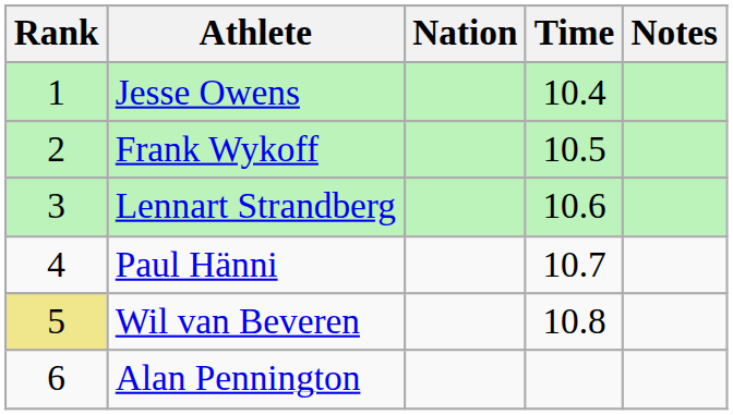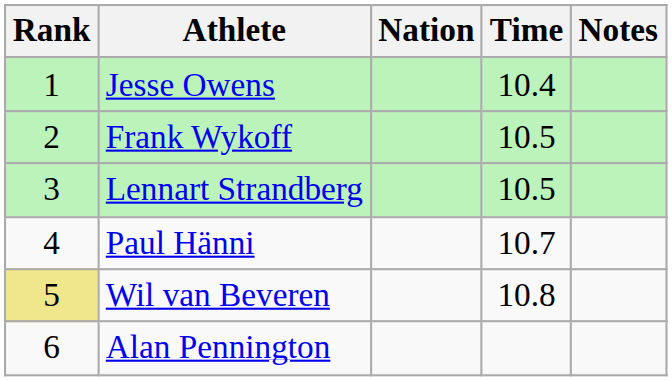 <table class="wikitable sortable" style="text-align:center">
 <tr>
 <th>Rank</th>
 <th>Athlete</th>
 <th>Nation</th>
 <th>Time</th>
 <th>Notes</th>
 </tr>
 <tr bgcolor=bbf3bb>
 <td>1</td>
 <td align=left><a href='#'>Jesse Owens</a></td>
 <td align=left></td>
 <td>10.4</td>
 <td></td>
 </tr>
 <tr bgcolor=bbf3bb>
 <td>2</td>
 <td align=left><a href='#'>Frank Wykoff</a></td>
 <td align=left></td>
 <td>10.5</td>
 <td></td>
 </tr>
 <tr bgcolor=bbf3bb>
 <td>3</td>
 <td align=left><a href='#'>Lennart Strandberg</a></td>
 <td align=left></td>
-<td>10.6</td>
+<td>10.5</td>
 <td></td>
 </tr>
 <tr>
 <td>4</td>
 <td align=left><a href='#'>Paul Hänni</a></td>
 <td align=left></td>
 <td>10.7</td>
 <td></td>
 </tr>
 <tr>
 <td style="background: khaki;">5</td>
 <td align=left><a href='#'>Wil van Beveren</a></td>
 <td align=left></td>
 <td>10.8</td>
 <td></td>
 </tr>
 <tr>
 <td>6</td>
 <td align=left><a href='#'>Alan Pennington</a></td>
 <td align=left></td>
 <td></td>
 <td></td>
 </tr>
 </table>
